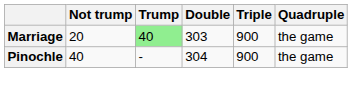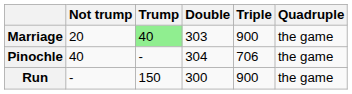 <table class="wikitable">
 <tr>
 <th> </th>
 <th>Not trump</th>
 <th>Trump</th>
 <th>Double</th>
 <th>Triple</th>
 <th>Quadruple</th>
 </tr>
 <tr>
 <th>Marriage</th>
 <td>20</td>
 <td style="background: lightgreen;">40</td>
 <td>303</td>
 <td>900</td>
 <td>the game</td>
 </tr>
 <tr>
 <th>Pinochle</th>
 <td>40</td>
 <td>-</td>
 <td>304</td>
+<td>706</td>
+<td>the game</td>
+</tr>
+<tr>
+<th>Run</th>
+<td>-</td>
+<td>150</td>
+<td>300</td>
 <td>900</td>
 <td>the game</td>
 </tr>
 </table>
